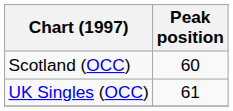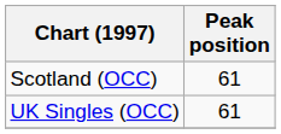 <table class="wikitable sortable">
 <tr>
 <th>Chart (1997)</th>
 <th>Peak<br>position</th>
 </tr>
 <tr>
 <td>Scotland (<a href='#'>OCC</a>)</td>
-<td align="center">60</td>
+<td align="center">61</td>
 </tr>
 <tr>
 <td><a href='#'>UK Singles</a> (<a href='#'>OCC</a>)</td>
 <td align="center">61</td>
 </tr>
 <tr>
 </tr>
 </table>
